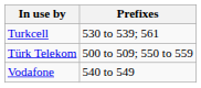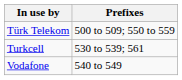 <table class="wikitable" border=1>
 <tr>
 <th>In use by</th>
 <th>Prefixes</th>
 </tr>
 <tr>
+<td><a href='#'>Türk Telekom</a></td>
+<td>500 to 509; 550 to 559</td>
+</tr>
+<tr>
 <td><a href='#'>Turkcell</a></td>
 <td>530 to 539; 561</td>
-</tr>
-<tr>
-<td><a href='#'>Türk Telekom</a></td>
-<td>500 to 509; 550 to 559</td>
 </tr>
 <tr>
 <td><a href='#'>Vodafone</a></td>
 <td>540 to 549</td>
 </tr>
 </table>
